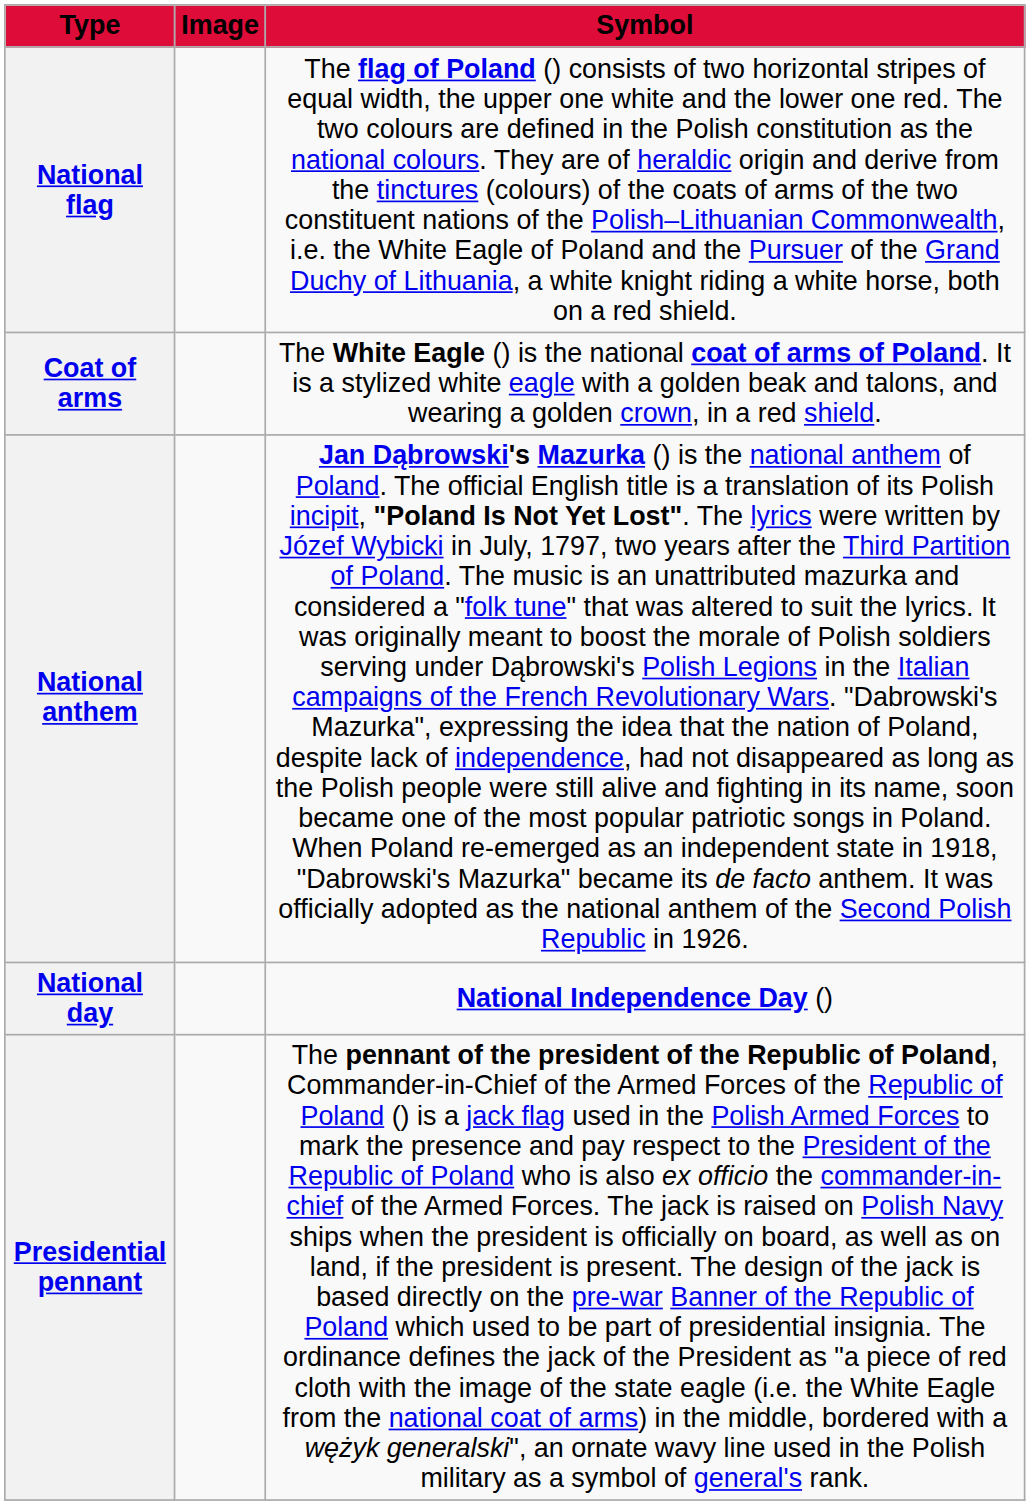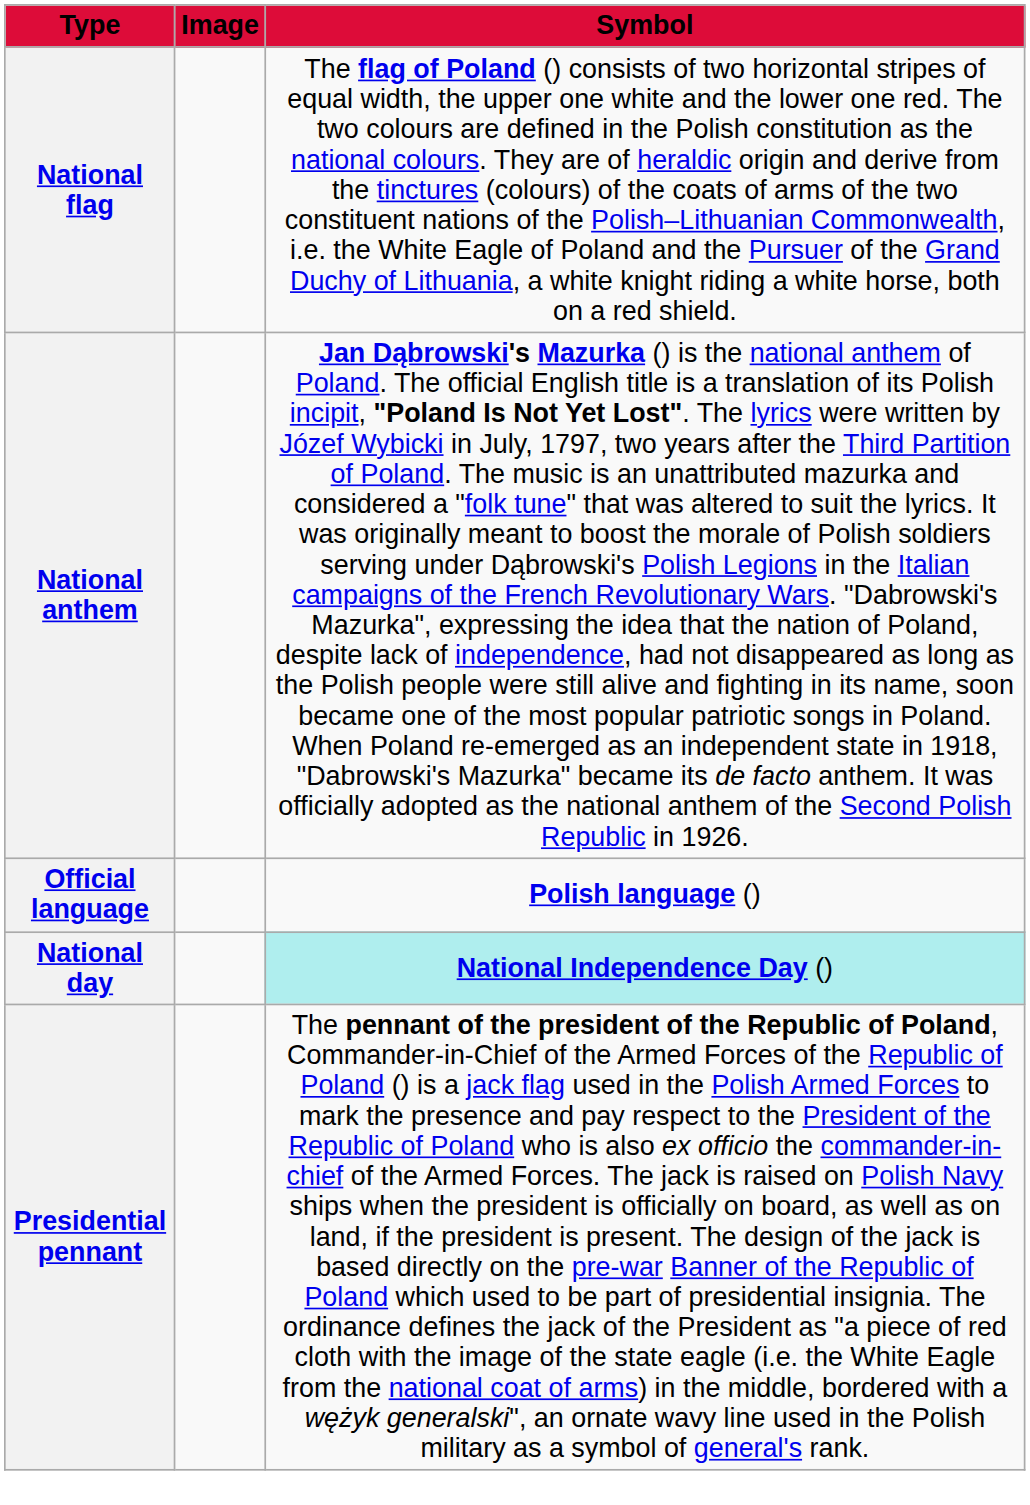 <table class="wikitable" style="text-align:center;">
 <tr>
 <th style=background:#dd0c39;><span>Type</span></th>
 <th style=background:#dd0c39;><span>Image</span></th>
 <th style=background:#dd0c39;><span>Symbol</span></th>
 </tr>
 <tr>
 <th><a href='#'>National flag</a></th>
 <td></td>
 <td>The <strong><a href='#'>flag of Poland</a></strong> () consists of two horizontal stripes of equal width, the upper one white and the lower one red. The two colours are defined in the Polish constitution as the <a href='#'>national colours</a>. They are of <a href='#'>heraldic</a> origin and derive from the <a href='#'>tinctures</a> (colours) of the coats of arms of the two constituent nations of the <a href='#'>Polish–Lithuanian Commonwealth</a>, i.e. the White Eagle of Poland and the <a href='#'>Pursuer</a> of the <a href='#'>Grand Duchy of Lithuania</a>, a white knight riding a white horse, both on a red shield.</td>
 </tr>
 <tr>
-<th><a href='#'>Coat of arms</a></th>
-<td></td>
-<td>The <strong>White Eagle</strong> () is the national <strong><a href='#'>coat of arms of Poland</a></strong>. It is a stylized white <a href='#'>eagle</a> with a golden beak and talons, and wearing a golden <a href='#'>crown</a>, in a red <a href='#'>shield</a>.</td>
-</tr>
-<tr>
 <th><a href='#'>National anthem</a></th>
 <td></td>
 <td><strong><a href='#'>Jan Dąbrowski</a>'s <a href='#'>Mazurka</a></strong> () is the <a href='#'>national anthem</a> of <a href='#'>Poland</a>. The official English title is a translation of its Polish <a href='#'>incipit</a>, <strong>"Poland Is Not Yet Lost"</strong>. The <a href='#'>lyrics</a> were written by <a href='#'>Józef Wybicki</a> in July, 1797, two years after the <a href='#'>Third Partition of Poland</a>. The music is an unattributed mazurka and considered a "<a href='#'>folk tune</a>" that was altered to suit the lyrics. It was originally meant to boost the morale of Polish soldiers serving under Dąbrowski's <a href='#'>Polish Legions</a> in the <a href='#'>Italian campaigns of the French Revolutionary Wars</a>. "Dabrowski's Mazurka", expressing the idea that the nation of Poland, despite lack of <a href='#'>independence</a>, had not disappeared as long as the Polish people were still alive and fighting in its name, soon became one of the most popular patriotic songs in Poland. When Poland re-emerged as an independent state in 1918, "Dabrowski's Mazurka" became its <em>de facto</em> anthem. It was officially adopted as the national anthem of the <a href='#'>Second Polish Republic</a> in 1926.</td>
 </tr>
 <tr>
+<th><a href='#'>Official language</a></th>
+<td></td>
+<td><strong><a href='#'>Polish language</a></strong> ()</td>
+</tr>
+<tr>
 <th><a href='#'>National day</a></th>
 <td></td>
-<td><strong><a href='#'>National Independence Day</a></strong> ()</td>
+<td style="background: paleturquoise;"><strong><a href='#'>National Independence Day</a></strong> ()</td>
 </tr>
 <tr>
 <th><a href='#'>Presidential pennant</a></th>
 <td></td>
 <td>The <strong>pennant of the president of the Republic of Poland</strong>, Commander-in-Chief of the Armed Forces of the <a href='#'>Republic of Poland</a> () is a <a href='#'>jack flag</a> used in the <a href='#'>Polish Armed Forces</a> to mark the presence and pay respect to the <a href='#'>President of the Republic of Poland</a> who is also <em>ex officio</em> the <a href='#'>commander-in-chief</a> of the Armed Forces. The jack is raised on <a href='#'>Polish Navy</a> ships when the president is officially on board, as well as on land, if the president is present. The design of the jack is based directly on the <a href='#'>pre-war</a> <a href='#'>Banner of the Republic of Poland</a> which used to be part of presidential insignia. The ordinance defines the jack of the President as "a piece of red cloth with the image of the state eagle (i.e. the White Eagle from the <a href='#'>national coat of arms</a>) in the middle, bordered with a <em>wężyk generalski</em>", an ornate wavy line used in the Polish military as a symbol of <a href='#'>general's</a> rank.</td>
 </tr>
 </table>
